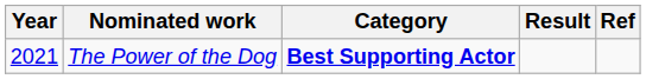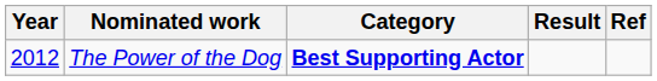 <table class="wikitable">
 <tr>
 <th>Year</th>
 <th>Nominated work</th>
 <th>Category</th>
 <th>Result</th>
 <th>Ref</th>
 </tr>
 <tr>
-<td><a href='#'>2021</a></td>
+<td><a href='#'>2012</a></td>
 <td><em><a href='#'>The Power of the Dog</a></em></td>
 <td><strong><a href='#'>Best Supporting Actor</a></strong></td>
 <td></td>
 <td></td>
 </tr>
 </table>
